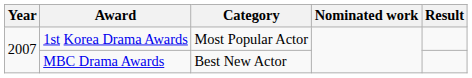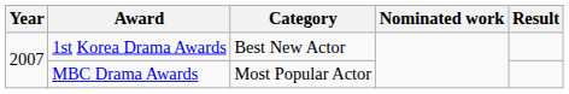 <table class="wikitable">
 <tr>
 <th>Year</th>
 <th>Award</th>
 <th>Category</th>
 <th>Nominated work</th>
 <th>Result</th>
 </tr>
 <tr>
 <td rowspan=2>2007</td>
 <td><a href='#'>1st</a> <a href='#'>Korea Drama Awards</a></td>
-<td>Most Popular Actor</td>
+<td>Best New Actor</td>
 <td rowspan=2></td>
 <td></td>
 </tr>
 <tr>
 <td><a href='#'>MBC Drama Awards</a></td>
-<td>Best New Actor</td>
+<td>Most Popular Actor</td>
 <td></td>
 </tr>
 </table>
